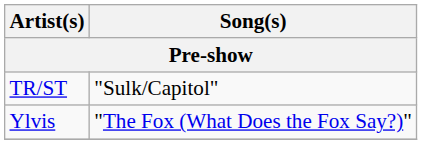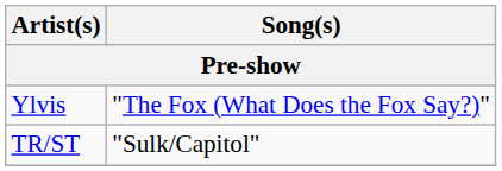 <table class="wikitable">
 <tr>
 <th>Artist(s)</th>
 <th>Song(s)</th>
 </tr>
 <tr>
 <th colspan=2>Pre-show</th>
 </tr>
 <tr>
+<td><a href='#'>Ylvis</a></td>
+<td>"<a href='#'>The Fox (What Does the Fox Say?)</a>"</td>
+</tr>
+<tr>
 <td><a href='#'>TR/ST</a></td>
 <td>"Sulk/Capitol"</td>
 </tr>
 <tr>
-<td><a href='#'>Ylvis</a></td>
-<td>"<a href='#'>The Fox (What Does the Fox Say?)</a>"</td>
-</tr>
-<tr>
 </tr>
 </table>
